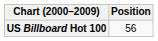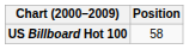 <table class="wikitable plainrowheaders" style="text-align:center">
 <tr>
 <th>Chart (2000–2009)</th>
 <th>Position</th>
 </tr>
 <tr>
 <th scope="row">US <em>Billboard</em> Hot 100</th>
-<td>56</td>
+<td>58</td>
 </tr>
 </table>
